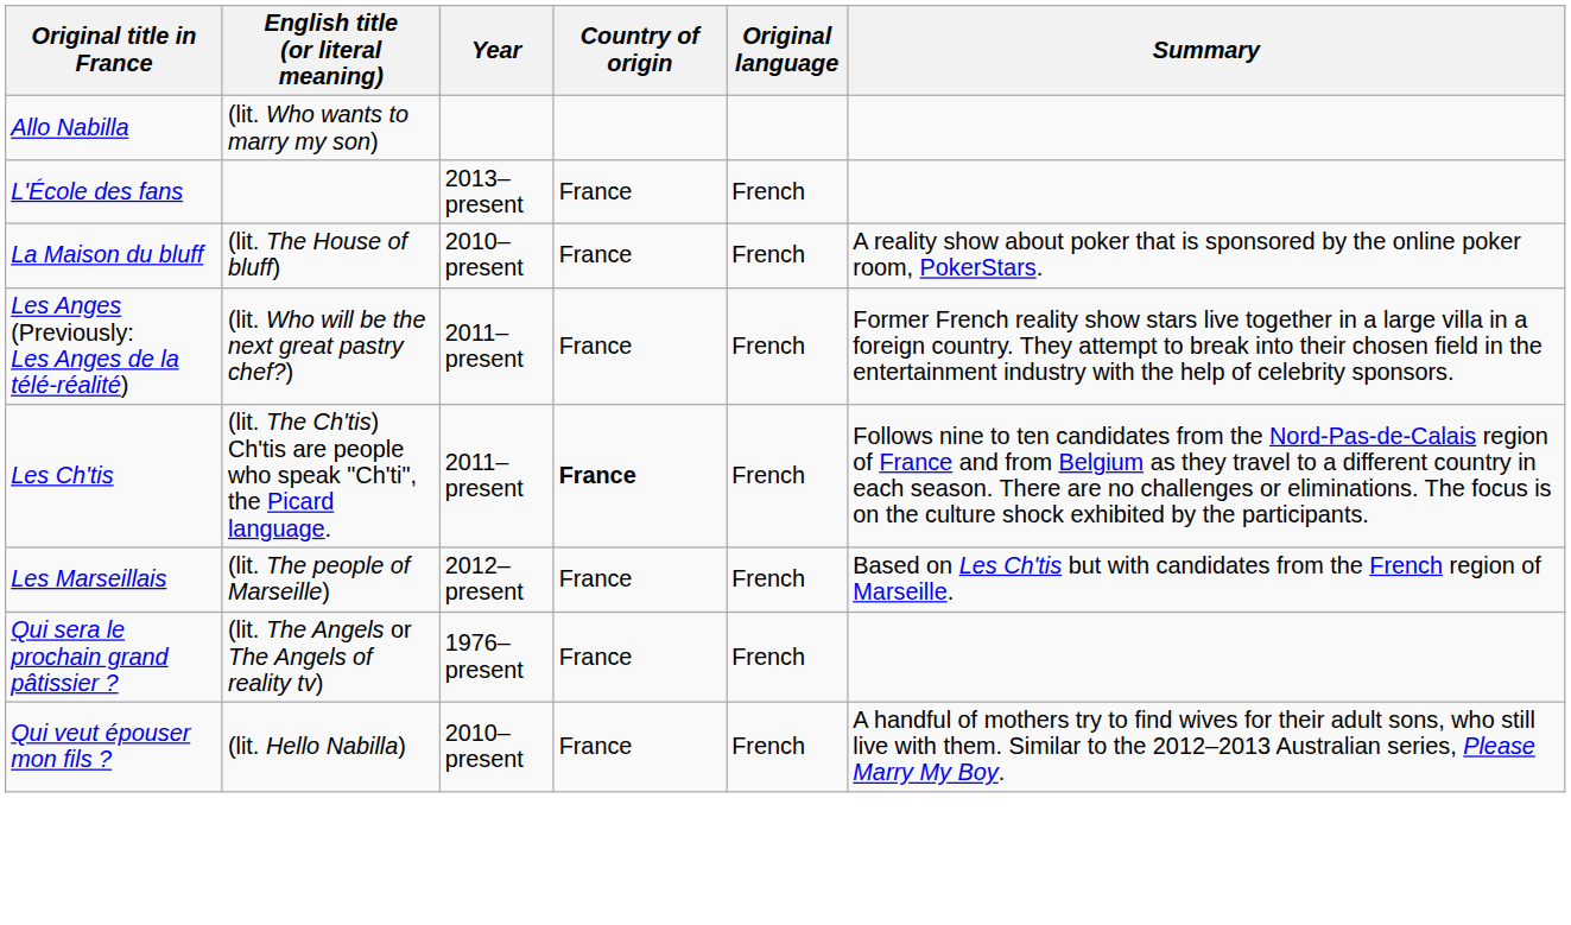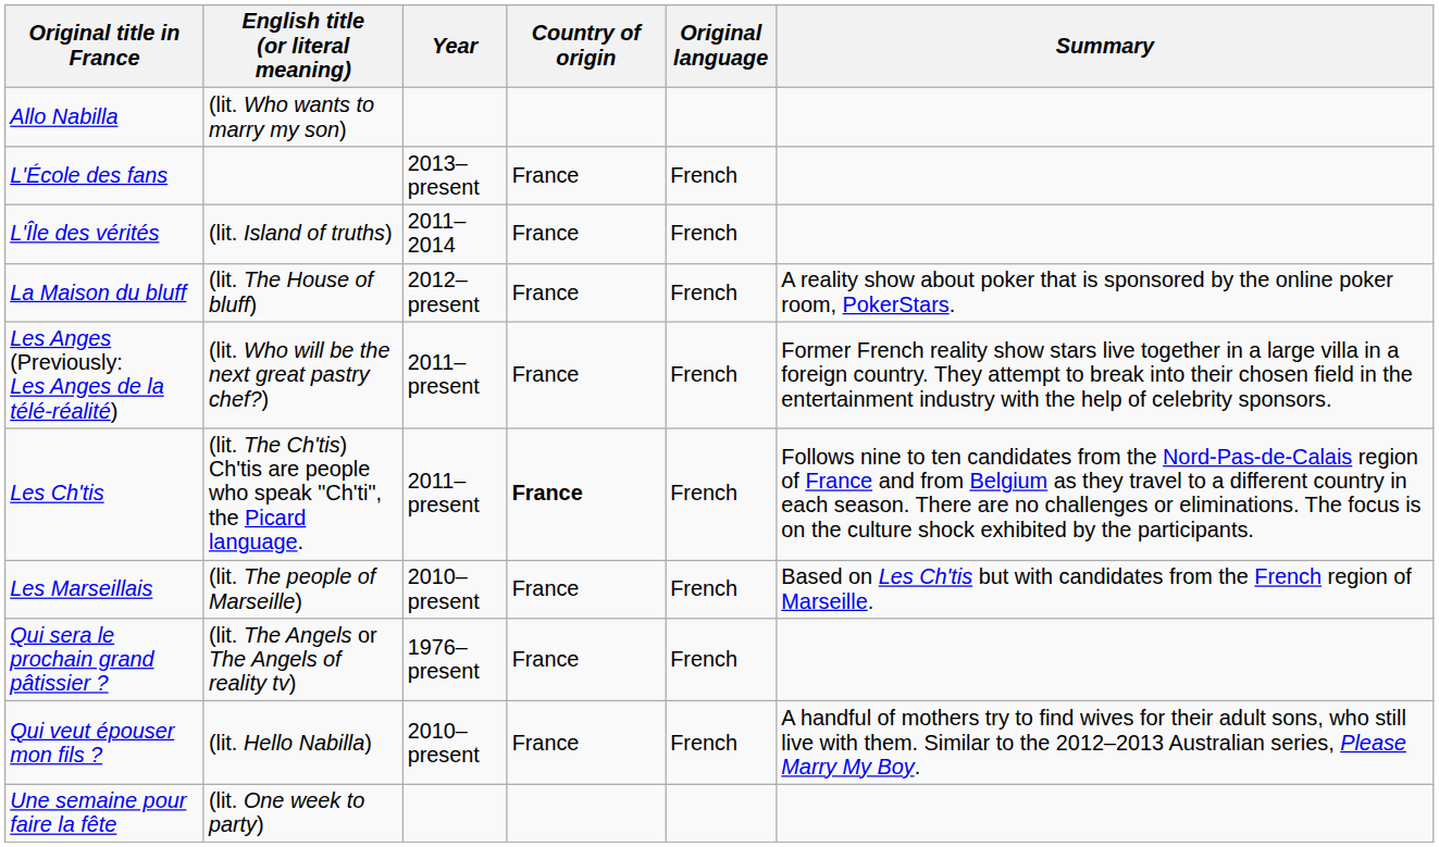 <table class="wikitable">
 <tr>
 <th style="width:140px;"><em>Original title in France</em></th>
 <th style="width:140px;"><em>English title<br>(or literal meaning)</em></th>
 <th style="width:70px;"><em>Year</em></th>
 <th style="width:110px;"><em>Country of origin</em></th>
 <th style="width:75px;"><em>Original language</em></th>
 <th style="width:480px;"><em>Summary</em></th>
 </tr>
 <tr>
 <td><em><a href='#'>Allo Nabilla</a></em></td>
 <td>(lit. <em>Who wants to marry my son</em>)</td>
 <td></td>
 <td></td>
 <td></td>
 <td></td>
 </tr>
 <tr>
 <td><em><a href='#'>L'École des fans</a></em></td>
 <td></td>
 <td>2013–present</td>
 <td>France</td>
 <td>French</td>
 <td></td>
 </tr>
 <tr>
+<td><em><a href='#'>L'Île des vérités</a></em></td>
+<td>(lit. <em>Island of truths</em>)</td>
+<td>2011–2014</td>
+<td>France</td>
+<td>French</td>
+<td></td>
+</tr>
+<tr>
 <td><em><a href='#'>La Maison du bluff</a></em></td>
 <td>(lit. <em>The House of bluff</em>)</td>
-<td>2010–present</td>
+<td>2012–present</td>
 <td>France</td>
 <td>French</td>
 <td>A reality show about poker that is sponsored by the online poker room, <a href='#'>PokerStars</a>.</td>
 </tr>
 <tr>
 <td><em><a href='#'>Les Anges</a></em><br>(Previously:<br><em><a href='#'>Les Anges de la télé-réalité</a></em>)</td>
 <td>(lit. <em>Who will be the next great pastry chef?</em>)</td>
 <td>2011–present</td>
 <td>France</td>
 <td>French</td>
 <td>Former French reality show stars live together in a large villa in a foreign country. They attempt to break into their chosen field in the entertainment industry with the help of celebrity sponsors.</td>
 </tr>
 <tr>
 <td><em><a href='#'>Les Ch'tis</a></em></td>
 <td>(lit. <em>The Ch'tis</em>) Ch'tis are people who speak "Ch'ti", the <a href='#'>Picard language</a>.</td>
 <td>2011–present</td>
 <td><strong>France</strong></td>
 <td>French</td>
 <td>Follows nine to ten candidates from the <a href='#'>Nord-Pas-de-Calais</a> region of <a href='#'>France</a> and from <a href='#'>Belgium</a> as they travel to a different country in each season. There are no challenges or eliminations. The focus is on the culture shock exhibited by the participants.</td>
 </tr>
 <tr>
 <td><em><a href='#'>Les Marseillais</a></em></td>
 <td>(lit. <em>The people of Marseille</em>)</td>
-<td>2012–present</td>
+<td>2010–present</td>
 <td>France</td>
 <td>French</td>
 <td>Based on <em><a href='#'>Les Ch'tis</a></em> but with candidates from the <a href='#'>French</a> region of <a href='#'>Marseille</a>.</td>
 </tr>
 <tr>
 <td><em><a href='#'>Qui sera le prochain grand pâtissier ?</a></em></td>
 <td>(lit. <em>The Angels</em> or <em>The Angels of reality tv</em>)</td>
 <td>1976–present</td>
 <td>France</td>
 <td>French</td>
 <td></td>
 </tr>
 <tr>
 <td><em><a href='#'>Qui veut épouser mon fils ?</a></em></td>
 <td>(lit. <em>Hello Nabilla</em>)</td>
 <td>2010–present</td>
 <td>France</td>
 <td>French</td>
 <td>A handful of mothers try to find wives for their adult sons, who still live with them. Similar to the 2012–2013 Australian series, <em><a href='#'>Please Marry My Boy</a></em>.</td>
 </tr>
+<tr>
+<td><em><a href='#'>Une semaine pour faire la fête</a></em></td>
+<td>(lit. <em>One week to party</em>)</td>
+<td></td>
+<td></td>
+<td></td>
+<td></td>
+</tr>
 </table>
